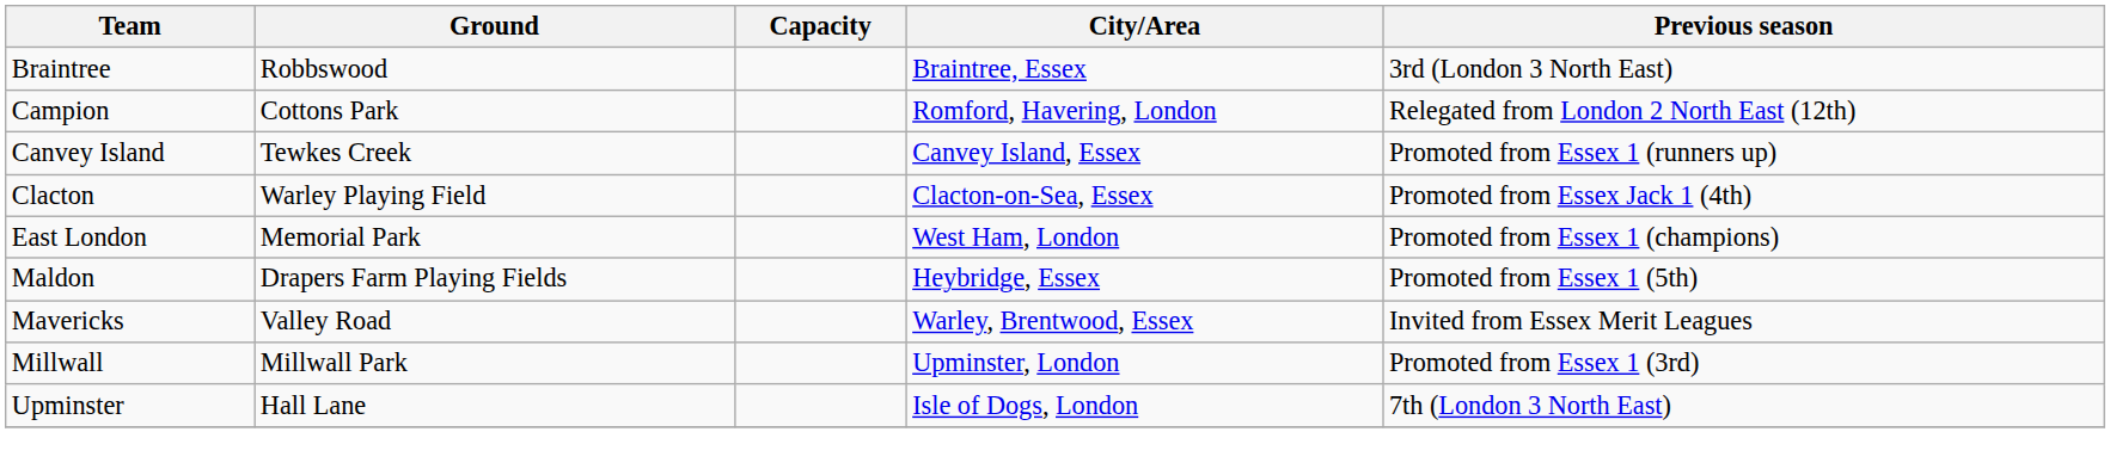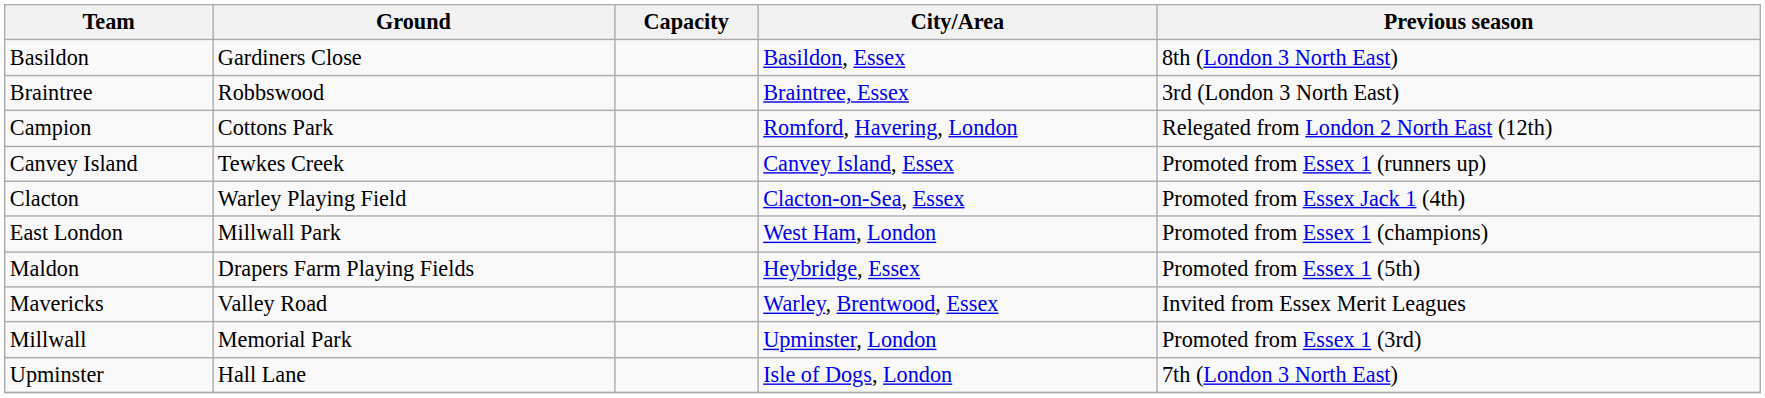 <table class="wikitable sortable" width=100%>
 <tr>
 <th>Team</th>
 <th>Ground</th>
 <th>Capacity</th>
 <th>City/Area</th>
 <th>Previous season</th>
+</tr>
+<tr>
+<td>Basildon</td>
+<td>Gardiners Close</td>
+<td></td>
+<td><a href='#'>Basildon</a>, <a href='#'>Essex</a></td>
+<td>8th (<a href='#'>London 3 North East</a>)</td>
 </tr>
 <tr>
 <td>Braintree</td>
 <td>Robbswood</td>
 <td></td>
 <td><a href='#'>Braintree, Essex</a></td>
 <td>3rd (London 3 North East)</td>
 </tr>
 <tr>
 <td>Campion</td>
 <td>Cottons Park</td>
 <td></td>
 <td><a href='#'>Romford</a>, <a href='#'>Havering</a>, <a href='#'>London</a></td>
 <td>Relegated from <a href='#'>London 2 North East</a> (12th)</td>
 </tr>
 <tr>
 <td>Canvey Island</td>
 <td>Tewkes Creek</td>
 <td></td>
 <td><a href='#'>Canvey Island</a>, <a href='#'>Essex</a></td>
 <td>Promoted from <a href='#'>Essex 1</a> (runners up)</td>
 </tr>
 <tr>
 <td>Clacton</td>
 <td>Warley Playing Field</td>
 <td></td>
 <td><a href='#'>Clacton-on-Sea</a>, <a href='#'>Essex</a></td>
 <td>Promoted from <a href='#'>Essex Jack 1</a> (4th)</td>
 </tr>
 <tr>
 <td>East London</td>
-<td>Memorial Park</td>
+<td>Millwall Park</td>
 <td></td>
 <td><a href='#'>West Ham</a>, <a href='#'>London</a></td>
 <td>Promoted from <a href='#'>Essex 1</a> (champions)</td>
 </tr>
 <tr>
 <td>Maldon</td>
 <td>Drapers Farm Playing Fields</td>
 <td></td>
 <td><a href='#'>Heybridge</a>, <a href='#'>Essex</a></td>
 <td>Promoted from <a href='#'>Essex 1</a> (5th)</td>
 </tr>
 <tr>
 <td>Mavericks</td>
 <td>Valley Road</td>
 <td></td>
 <td><a href='#'>Warley</a>, <a href='#'>Brentwood</a>, <a href='#'>Essex</a></td>
 <td>Invited from Essex Merit Leagues</td>
 </tr>
 <tr>
 <td>Millwall</td>
-<td>Millwall Park</td>
+<td>Memorial Park</td>
 <td></td>
 <td><a href='#'>Upminster</a>, <a href='#'>London</a></td>
 <td>Promoted from <a href='#'>Essex 1</a> (3rd)</td>
 </tr>
 <tr>
 <td>Upminster</td>
 <td>Hall Lane</td>
 <td></td>
 <td><a href='#'>Isle of Dogs</a>, <a href='#'>London</a></td>
 <td>7th (<a href='#'>London 3 North East</a>)</td>
 </tr>
 <tr>
 </tr>
 </table>
